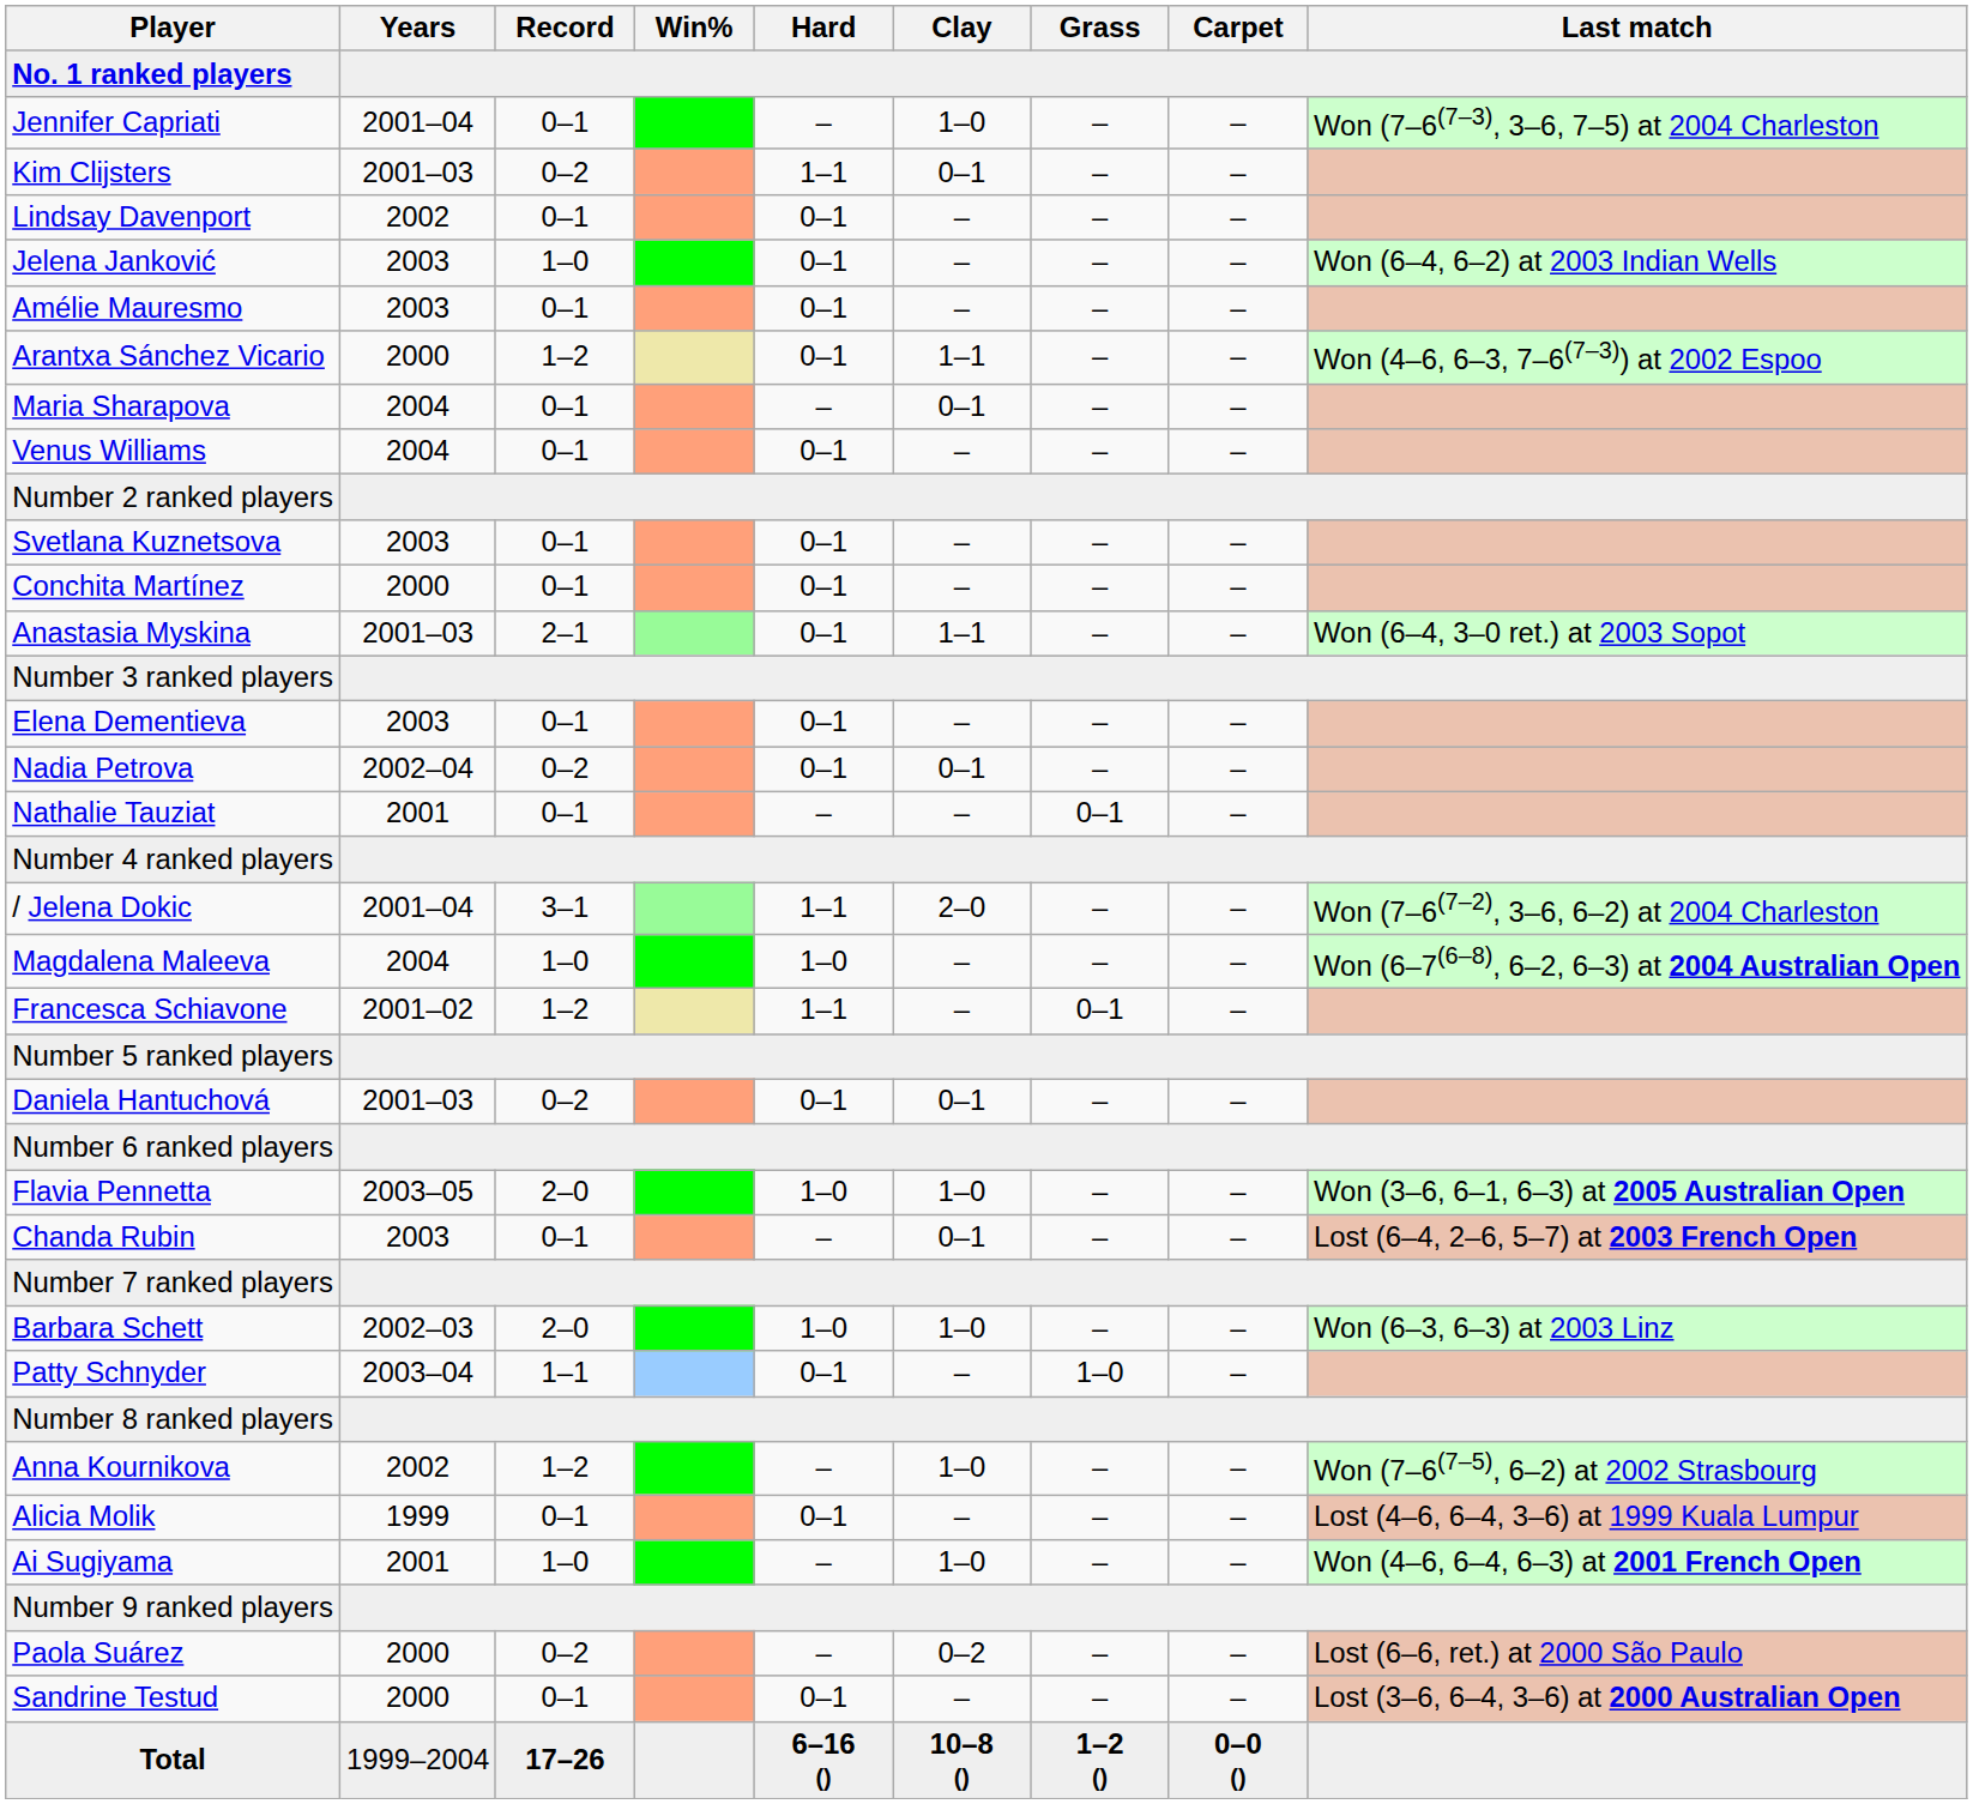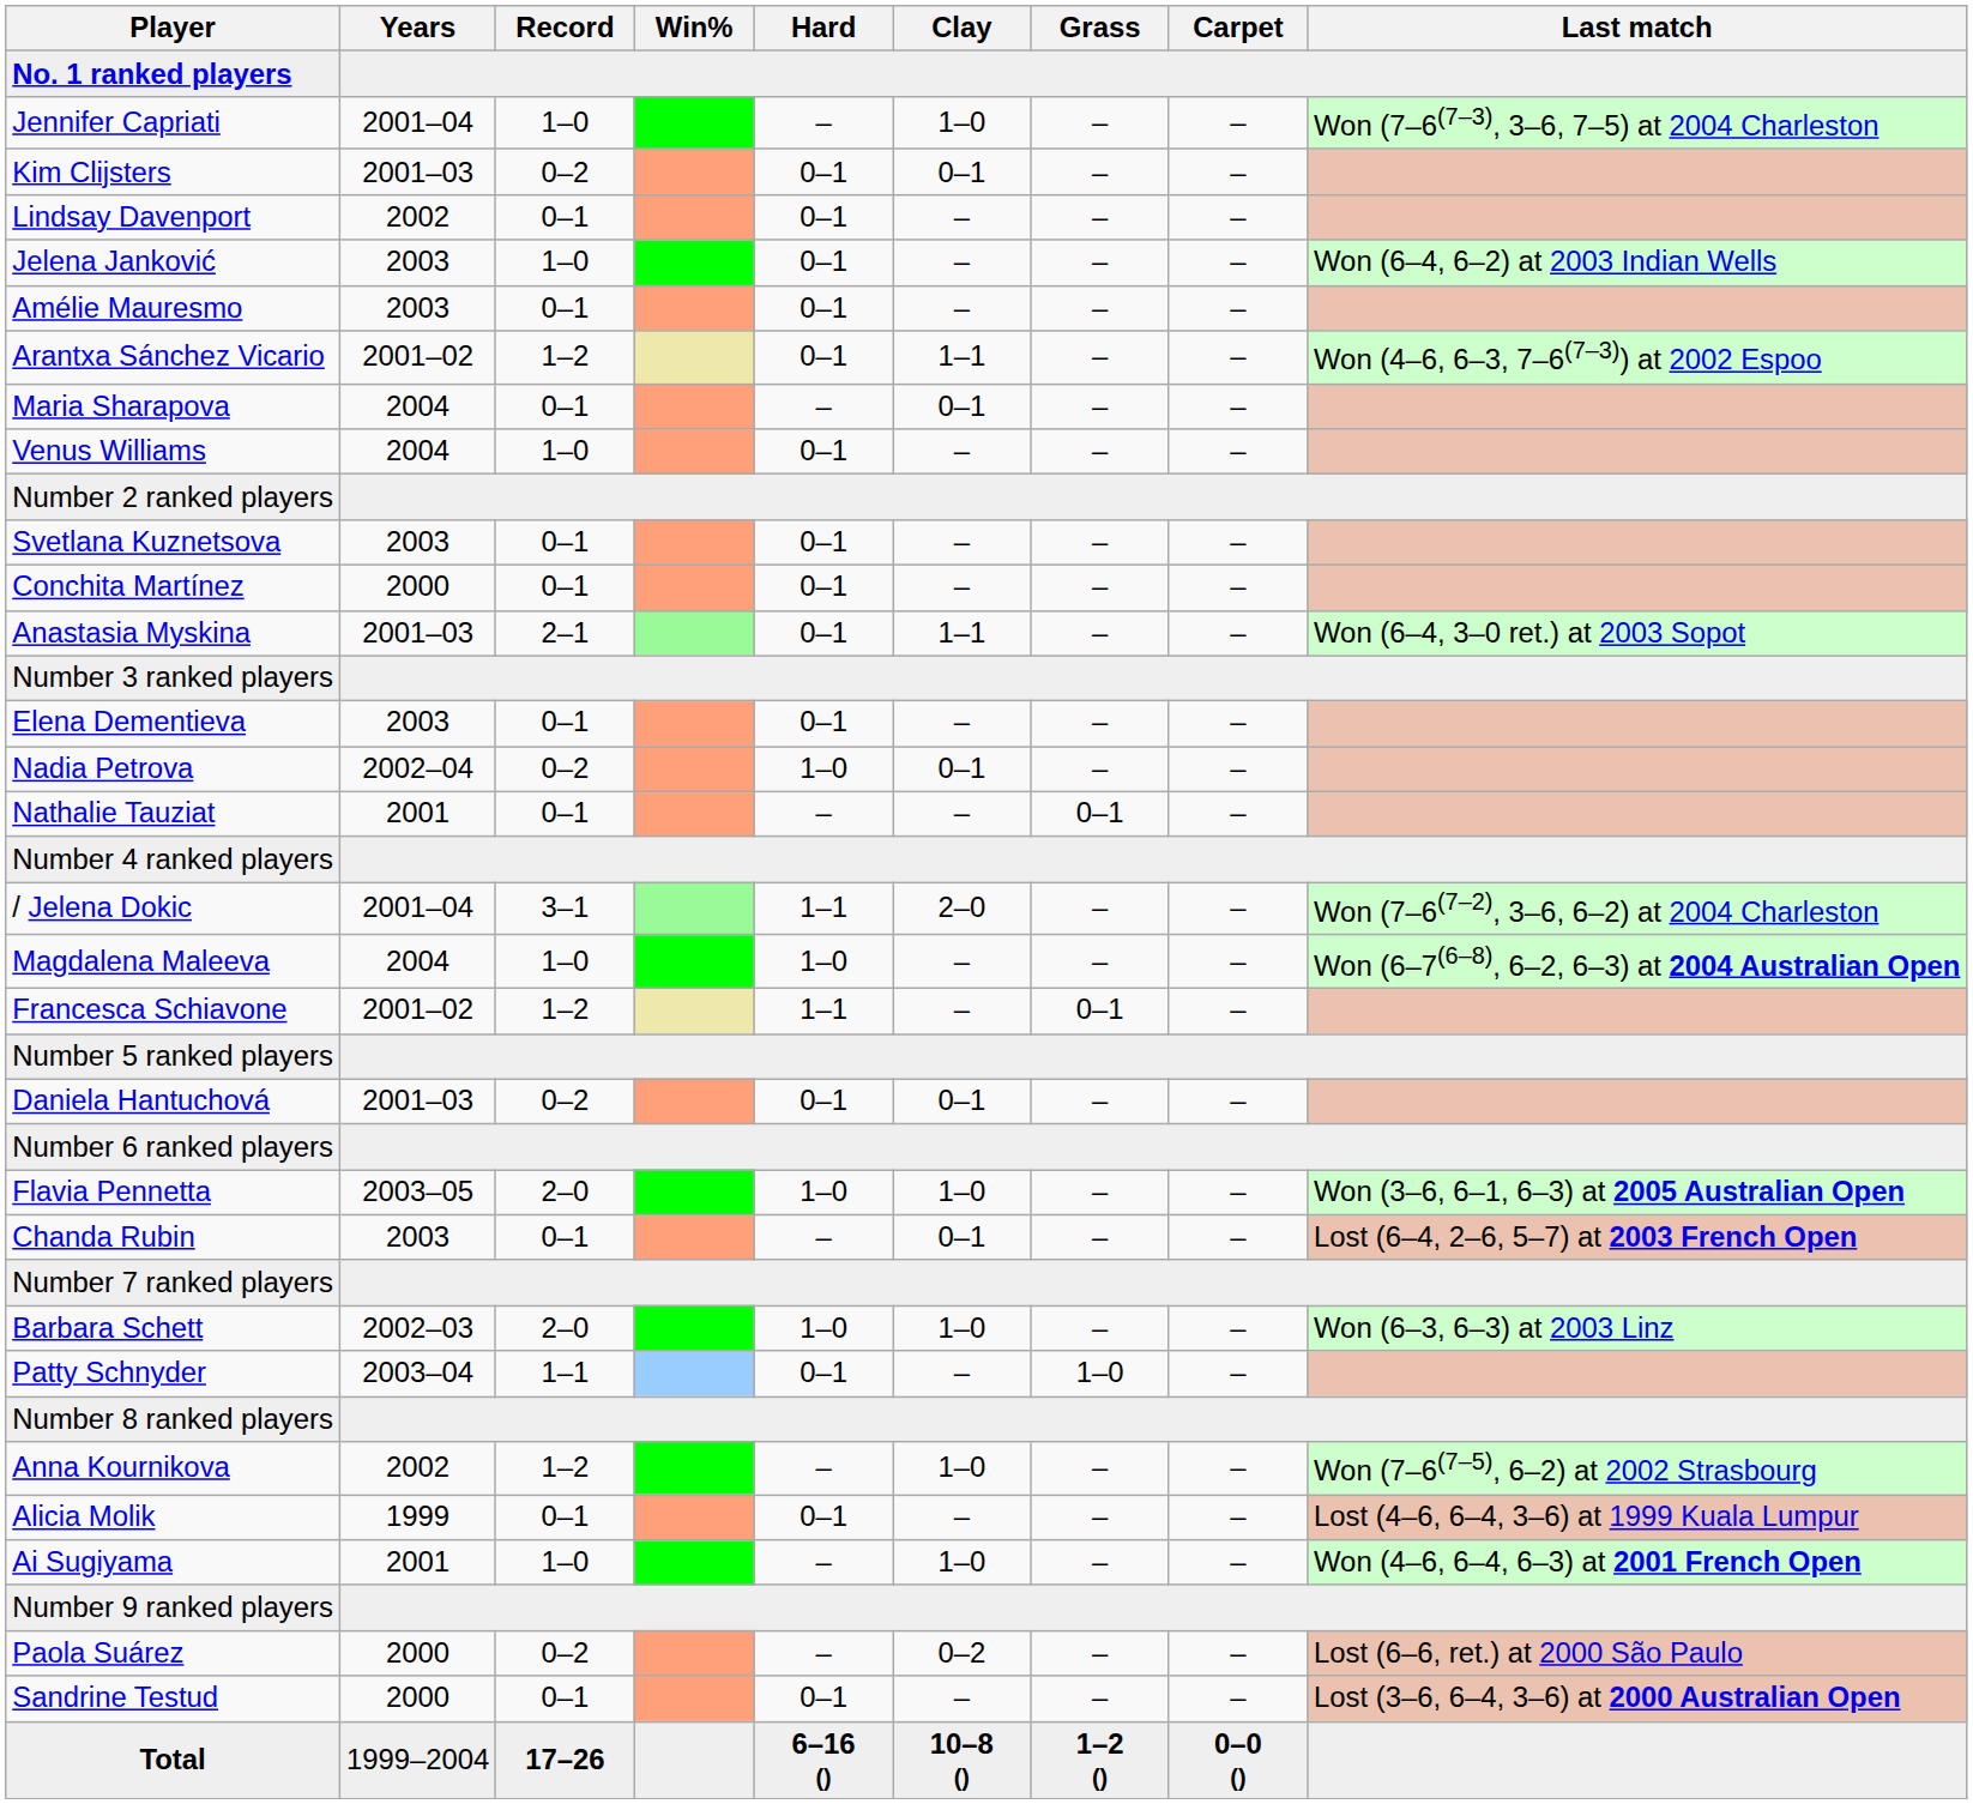 <table class="sortable wikitable nowrap" style=text-align:center>
 <tr>
 <th><strong>Player</strong></th>
 <th><strong>Years</strong></th>
 <th width="70"><strong>Record</strong></th>
 <th width="60"><strong>Win%</strong></th>
 <th width="70" bgcolor="CCCCFF"><strong>Hard</strong></th>
 <th width="70" bgcolor="EBC2AF"><strong>Clay</strong></th>
 <th width="70" bgcolor="CCFFCC"><strong>Grass</strong></th>
 <th width="70"><strong>Carpet</strong></th>
 <th><strong>Last match</strong></th>
 </tr>
 <tr style="background:#efefef;" class="sortbottom">
 <td align=left><strong><a href='#'>No. 1 ranked players</a></strong></td>
 <td colspan="8"></td>
 </tr>
 <tr>
 <td align="left"> <a href='#'>Jennifer Capriati</a></td>
 <td>2001–04</td>
-<td>0–1</td>
+<td>1–0</td>
 <td bgcolor="lime"></td>
 <td>–</td>
 <td>1–0</td>
 <td>–</td>
 <td>–</td>
 <td bgcolor="ccffcc" align="left">Won (7–6<sup>(7–3)</sup>, 3–6, 7–5) at <a href='#'>2004 Charleston</a></td>
 </tr>
 <tr>
 <td align="left"> <a href='#'>Kim Clijsters</a></td>
 <td>2001–03</td>
 <td>0–2</td>
 <td bgcolor="FFA07A"></td>
-<td>1–1</td>
+<td>0–1</td>
 <td>0–1</td>
 <td>–</td>
 <td>–</td>
 <td bgcolor="ebc2af" align="left"></td>
 </tr>
 <tr>
 <td align="left"> <a href='#'>Lindsay Davenport</a></td>
 <td>2002</td>
 <td>0–1</td>
 <td bgcolor="FFA07A"></td>
 <td>0–1</td>
 <td>–</td>
 <td>–</td>
 <td>–</td>
 <td bgcolor="ebc2af" align="left"></td>
 </tr>
 <tr>
 <td align="left"> <a href='#'>Jelena Janković</a></td>
 <td>2003</td>
 <td>1–0</td>
 <td bgcolor="lime"></td>
 <td>0–1</td>
 <td>–</td>
 <td>–</td>
 <td>–</td>
 <td bgcolor="ccffcc" align="left">Won (6–4, 6–2) at <a href='#'>2003 Indian Wells</a></td>
 </tr>
 <tr>
 <td align="left"> <a href='#'>Amélie Mauresmo</a></td>
 <td>2003</td>
 <td>0–1</td>
 <td bgcolor="FFA07A"></td>
 <td>0–1</td>
 <td>–</td>
 <td>–</td>
 <td>–</td>
 <td bgcolor="ebc2af" align="left"></td>
 </tr>
 <tr>
 <td align="left"> <a href='#'>Arantxa Sánchez Vicario</a></td>
-<td>2000</td>
+<td>2001–02</td>
 <td>1–2</td>
 <td bgcolor=eee8aa></td>
 <td>0–1</td>
 <td>1–1</td>
 <td>–</td>
 <td>–</td>
 <td bgcolor="ccffcc" align="left">Won (4–6, 6–3, 7–6<sup>(7–3)</sup>) at <a href='#'>2002 Espoo</a></td>
 </tr>
 <tr>
 <td align="left"> <a href='#'>Maria Sharapova</a></td>
 <td>2004</td>
 <td>0–1</td>
 <td bgcolor="FFA07A"></td>
 <td>–</td>
 <td>0–1</td>
 <td>–</td>
 <td>–</td>
 <td bgcolor="ebc2af" align="left"></td>
 </tr>
 <tr>
 <td align="left"> <a href='#'>Venus Williams</a></td>
 <td>2004</td>
-<td>0–1</td>
+<td>1–0</td>
 <td bgcolor="FFA07A"></td>
 <td>0–1</td>
 <td>–</td>
 <td>–</td>
 <td>–</td>
 <td bgcolor="ebc2af" align="left"></td>
 </tr>
 <tr style="background:#efefef;" class="sortbottom">
 <td align="left">Number 2 ranked players</td>
 <td colspan="8"></td>
 </tr>
 <tr>
 <td align="left"> <a href='#'>Svetlana Kuznetsova</a></td>
 <td>2003</td>
 <td>0–1</td>
 <td bgcolor="FFA07A"></td>
 <td>0–1</td>
 <td>–</td>
 <td>–</td>
 <td>–</td>
 <td bgcolor="ebc2af" align="left"></td>
 </tr>
 <tr>
 <td align="left"> <a href='#'>Conchita Martínez</a></td>
 <td>2000</td>
 <td>0–1</td>
 <td bgcolor="FFA07A"></td>
 <td>0–1</td>
 <td>–</td>
 <td>–</td>
 <td>–</td>
 <td bgcolor="ebc2af" align="left"></td>
 </tr>
 <tr>
 <td align="left"> <a href='#'>Anastasia Myskina</a></td>
 <td>2001–03</td>
 <td>2–1</td>
 <td bgcolor=#98fb98></td>
 <td>0–1</td>
 <td>1–1</td>
 <td>–</td>
 <td>–</td>
 <td bgcolor="ccffcc" align="left">Won (6–4, 3–0 ret.) at <a href='#'>2003 Sopot</a></td>
 </tr>
 <tr style="background:#efefef;" class="sortbottom">
 <td align="left">Number 3 ranked players</td>
 <td colspan="8"></td>
 </tr>
 <tr>
 <td align="left"> <a href='#'>Elena Dementieva</a></td>
 <td>2003</td>
 <td>0–1</td>
 <td bgcolor="FFA07A"></td>
 <td>0–1</td>
 <td>–</td>
 <td>–</td>
 <td>–</td>
 <td bgcolor="ebc2af" align="left"></td>
 </tr>
 <tr>
 <td align="left"> <a href='#'>Nadia Petrova</a></td>
 <td>2002–04</td>
 <td>0–2</td>
 <td bgcolor="FFA07A"></td>
-<td>0–1</td>
+<td>1–0</td>
 <td>0–1</td>
 <td>–</td>
 <td>–</td>
 <td bgcolor="ebc2af" align="left"></td>
 </tr>
 <tr>
 <td align="left"> <a href='#'>Nathalie Tauziat</a></td>
 <td>2001</td>
 <td>0–1</td>
 <td bgcolor="FFA07A"></td>
 <td>–</td>
 <td>–</td>
 <td>0–1</td>
 <td>–</td>
 <td bgcolor="ebc2af" align="left"></td>
 </tr>
 <tr style="background:#efefef;" class="sortbottom">
 <td align="left">Number 4 ranked players</td>
 <td colspan="8"></td>
 </tr>
 <tr>
 <td align="left">/ <a href='#'>Jelena Dokic</a></td>
 <td>2001–04</td>
 <td>3–1</td>
 <td bgcolor=#98fb98></td>
 <td>1–1</td>
 <td>2–0</td>
 <td>–</td>
 <td>–</td>
 <td bgcolor="ccffcc" align="left">Won (7–6<sup>(7–2)</sup>, 3–6, 6–2) at <a href='#'>2004 Charleston</a></td>
 </tr>
 <tr>
 <td align="left"> <a href='#'>Magdalena Maleeva</a></td>
 <td>2004</td>
 <td>1–0</td>
 <td bgcolor="lime"></td>
 <td>1–0</td>
 <td>–</td>
 <td>–</td>
 <td>–</td>
 <td bgcolor="ccffcc" align="left">Won (6–7<sup>(6–8)</sup>, 6–2, 6–3) at <strong><a href='#'>2004 Australian Open</a></strong></td>
 </tr>
 <tr>
 <td align="left"> <a href='#'>Francesca Schiavone</a></td>
 <td>2001–02</td>
 <td>1–2</td>
 <td bgcolor=eee8aa></td>
 <td>1–1</td>
 <td>–</td>
 <td>0–1</td>
 <td>–</td>
 <td bgcolor="ebc2af" align="left"></td>
 </tr>
 <tr style="background:#efefef;" class="sortbottom">
 <td align="left">Number 5 ranked players</td>
 <td colspan="8"></td>
 </tr>
 <tr>
 <td align="left"> <a href='#'>Daniela Hantuchová</a></td>
 <td>2001–03</td>
 <td>0–2</td>
 <td bgcolor="FFA07A"></td>
 <td>0–1</td>
 <td>0–1</td>
 <td>–</td>
 <td>–</td>
 <td bgcolor="ebc2af" align="left"></td>
 </tr>
 <tr style="background:#efefef;" class="sortbottom">
 <td align="left">Number 6 ranked players</td>
 <td colspan="8"></td>
 </tr>
 <tr>
 <td align="left"> <a href='#'>Flavia Pennetta</a></td>
 <td>2003–05</td>
 <td>2–0</td>
 <td bgcolor="lime"></td>
 <td>1–0</td>
 <td>1–0</td>
 <td>–</td>
 <td>–</td>
 <td bgcolor="ccffcc" align="left">Won (3–6, 6–1, 6–3) at <strong><a href='#'>2005 Australian Open</a></strong></td>
 </tr>
 <tr>
 <td align="left"> <a href='#'>Chanda Rubin</a></td>
 <td>2003</td>
 <td>0–1</td>
 <td bgcolor="FFA07A"></td>
 <td>–</td>
 <td>0–1</td>
 <td>–</td>
 <td>–</td>
 <td bgcolor="ebc2af" align="left">Lost (6–4, 2–6, 5–7) at <strong><a href='#'>2003 French Open</a></strong></td>
 </tr>
 <tr style="background:#efefef;" class="sortbottom">
 <td align="left">Number 7 ranked players</td>
 <td colspan="8"></td>
 </tr>
 <tr>
 <td align="left"> <a href='#'>Barbara Schett</a></td>
 <td>2002–03</td>
 <td>2–0</td>
 <td bgcolor="lime"></td>
 <td>1–0</td>
 <td>1–0</td>
 <td>–</td>
 <td>–</td>
 <td bgcolor="ccffcc" align="left">Won (6–3, 6–3) at <a href='#'>2003 Linz</a></td>
 </tr>
 <tr>
 <td align="left"> <a href='#'>Patty Schnyder</a></td>
 <td>2003–04</td>
 <td>1–1</td>
 <td bgcolor="#99ccff"></td>
 <td>0–1</td>
 <td>–</td>
 <td>1–0</td>
 <td>–</td>
 <td bgcolor="ebc2af" align="left"></td>
 </tr>
 <tr style="background:#efefef;" class="sortbottom">
 <td align="left">Number 8 ranked players</td>
 <td colspan="8"></td>
 </tr>
 <tr>
 <td align="left"> <a href='#'>Anna Kournikova</a></td>
 <td>2002</td>
 <td>1–2</td>
 <td bgcolor="lime"></td>
 <td>–</td>
 <td>1–0</td>
 <td>–</td>
 <td>–</td>
 <td bgcolor="ccffcc" align="left">Won (7–6<sup>(7–5)</sup>, 6–2) at <a href='#'>2002 Strasbourg</a></td>
 </tr>
 <tr>
 <td align="left"> <a href='#'>Alicia Molik</a></td>
 <td>1999</td>
 <td>0–1</td>
 <td bgcolor="FFA07A"></td>
 <td>0–1</td>
 <td>–</td>
 <td>–</td>
 <td>–</td>
 <td bgcolor="ebc2af" align="left">Lost (4–6, 6–4, 3–6) at <a href='#'>1999 Kuala Lumpur</a></td>
 </tr>
 <tr>
 <td align="left"> <a href='#'>Ai Sugiyama</a></td>
 <td>2001</td>
 <td>1–0</td>
 <td bgcolor="lime"></td>
 <td>–</td>
 <td>1–0</td>
 <td>–</td>
 <td>–</td>
 <td bgcolor="ccffcc" align="left">Won (4–6, 6–4, 6–3) at <strong><a href='#'>2001 French Open</a></strong></td>
 </tr>
 <tr style="background:#efefef;" class="sortbottom">
 <td align="left">Number 9 ranked players</td>
 <td colspan="8"></td>
 </tr>
 <tr>
 <td align="left"> <a href='#'>Paola Suárez</a></td>
 <td>2000</td>
 <td>0–2</td>
 <td bgcolor="FFA07A"></td>
 <td>–</td>
 <td>0–2</td>
 <td>–</td>
 <td>–</td>
 <td bgcolor="ebc2af" align="left">Lost (6–6, ret.) at <a href='#'>2000 São Paulo</a></td>
 </tr>
 <tr>
 <td align="left"> <a href='#'>Sandrine Testud</a></td>
 <td>2000</td>
 <td>0–1</td>
 <td bgcolor="FFA07A"></td>
 <td>0–1</td>
 <td>–</td>
 <td>–</td>
 <td>–</td>
 <td bgcolor="ebc2af" align="left">Lost (3–6, 6–4, 3–6) at <strong><a href='#'>2000 Australian Open</a></strong></td>
 </tr>
 <tr class="sortbottom" style="background:#efefef;" font-weight:bold>
 <td><strong>Total</strong></td>
 <td>1999–2004</td>
 <td><strong>17–26</strong></td>
 <td><strong></strong></td>
 <td><strong>6–16 <br> <small>()</small></strong></td>
 <td><strong>10–8<br> <small>()</small></strong></td>
 <td><strong>1–2 <br> <small>()</small></strong></td>
 <td><strong>0–0 <br> <small>()</small></strong></td>
 <td></td>
 </tr>
 </table>
